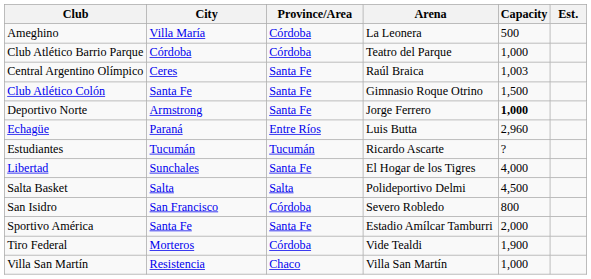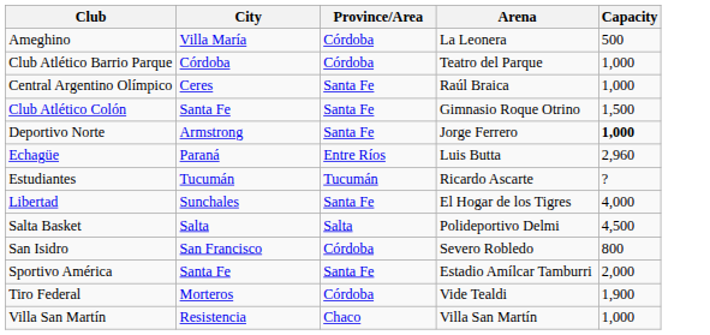 <table class="wikitable sortable" style="text-align:left">
 <tr>
 <th width=180px>Club</th>
 <th width=150px>City</th>
 <th width=120px>Province/Area</th>
 <th width=170px>Arena</th>
 <th width=40px>Capacity</th>
-<th width=40px>Est.</th>
 </tr>
 <tr>
 <td>Ameghino</td>
 <td><a href='#'>Villa María</a></td>
 <td><a href='#'>Córdoba</a></td>
 <td>La Leonera</td>
 <td>500</td>
-<td></td>
 </tr>
 <tr>
 <td>Club Atlético Barrio Parque</td>
 <td><a href='#'>Córdoba</a></td>
 <td><a href='#'>Córdoba</a></td>
 <td>Teatro del Parque</td>
 <td>1,000</td>
-<td></td>
 </tr>
 <tr>
 <td>Central Argentino Olímpico</td>
 <td><a href='#'>Ceres</a></td>
 <td><a href='#'>Santa Fe</a></td>
 <td>Raúl Braica</td>
-<td>1,003</td>
-<td></td>
+<td>1,000</td>
 </tr>
 <tr>
 <td><a href='#'>Club Atlético Colón</a></td>
 <td><a href='#'>Santa Fe</a></td>
 <td><a href='#'>Santa Fe</a></td>
 <td>Gimnasio Roque Otrino</td>
 <td>1,500</td>
-<td></td>
 </tr>
 <tr>
 <td>Deportivo Norte</td>
 <td><a href='#'>Armstrong</a></td>
 <td><a href='#'>Santa Fe</a></td>
 <td>Jorge Ferrero</td>
 <td><strong>1,000</strong></td>
-<td></td>
 </tr>
 <tr>
 <td><a href='#'>Echagüe</a></td>
 <td><a href='#'>Paraná</a></td>
 <td><a href='#'>Entre Ríos</a></td>
 <td>Luis Butta</td>
 <td>2,960</td>
-<td></td>
 </tr>
 <tr>
 <td>Estudiantes</td>
 <td><a href='#'>Tucumán</a></td>
 <td><a href='#'>Tucumán</a></td>
 <td>Ricardo Ascarte</td>
 <td>?</td>
-<td></td>
 </tr>
 <tr>
 <td><a href='#'>Libertad</a></td>
 <td><a href='#'>Sunchales</a></td>
 <td><a href='#'>Santa Fe</a></td>
 <td>El Hogar de los Tigres</td>
 <td>4,000</td>
-<td></td>
 </tr>
 <tr>
 <td>Salta Basket</td>
 <td><a href='#'>Salta</a></td>
 <td><a href='#'>Salta</a></td>
 <td>Polideportivo Delmi</td>
 <td>4,500</td>
-<td></td>
 </tr>
 <tr>
 <td>San Isidro</td>
 <td><a href='#'>San Francisco</a></td>
 <td><a href='#'>Córdoba</a></td>
 <td>Severo Robledo</td>
 <td>800</td>
-<td></td>
 </tr>
 <tr>
 <td>Sportivo América</td>
 <td><a href='#'>Santa Fe</a></td>
 <td><a href='#'>Santa Fe</a></td>
 <td>Estadio Amílcar Tamburri</td>
 <td>2,000</td>
-<td></td>
 </tr>
 <tr>
 <td>Tiro Federal</td>
 <td><a href='#'>Morteros</a></td>
 <td><a href='#'>Córdoba</a></td>
 <td>Vide Tealdi</td>
 <td>1,900</td>
-<td></td>
 </tr>
 <tr>
 <td>Villa San Martín</td>
 <td><a href='#'>Resistencia</a></td>
 <td><a href='#'>Chaco</a></td>
 <td>Villa San Martín</td>
 <td>1,000</td>
-<td></td>
 </tr>
 </table>
